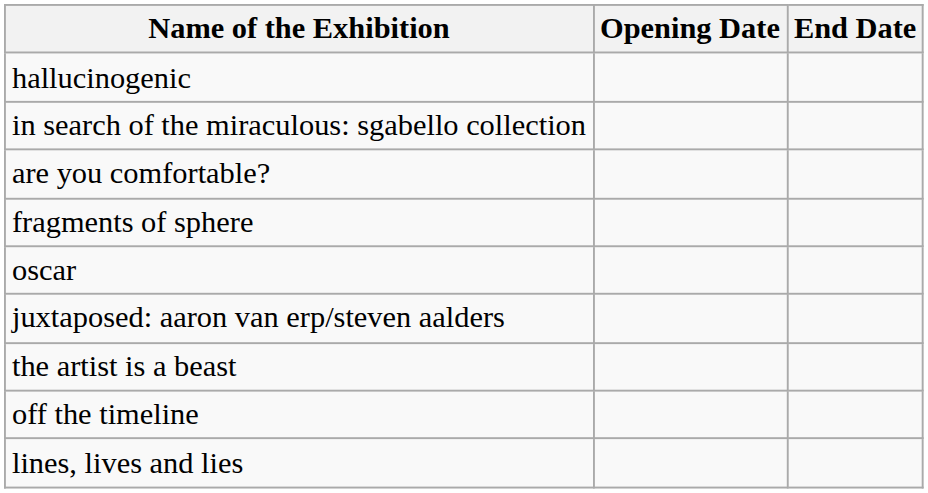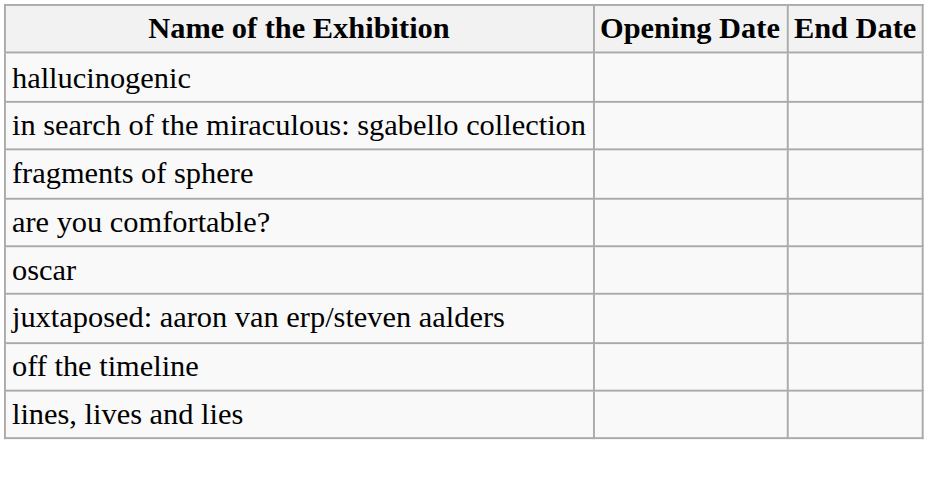 <table class="wikitable sortable mw-collapsible">
 <tr>
 <th>Name of the Exhibition</th>
 <th>Opening Date</th>
 <th>End Date</th>
 </tr>
 <tr>
 <td>hallucinogenic</td>
 <td></td>
 <td></td>
 </tr>
 <tr>
 <td>in search of the miraculous: sgabello collection</td>
 <td></td>
 <td></td>
 </tr>
 <tr>
-<td>are you comfortable?</td>
+<td>fragments of sphere</td>
 <td></td>
 <td></td>
 </tr>
 <tr>
-<td>fragments of sphere</td>
+<td>are you comfortable?</td>
 <td></td>
 <td></td>
 </tr>
 <tr>
 <td>oscar</td>
 <td></td>
 <td></td>
 </tr>
 <tr>
 <td>juxtaposed: aaron van erp/steven aalders</td>
 <td></td>
 <td></td>
 </tr>
 <tr>
-<td>the artist is a beast</td>
-<td></td>
-<td></td>
-</tr>
-<tr>
 <td>off the timeline</td>
 <td></td>
 <td></td>
 </tr>
 <tr>
 <td>lines, lives and lies</td>
 <td></td>
 <td></td>
 </tr>
 </table>
